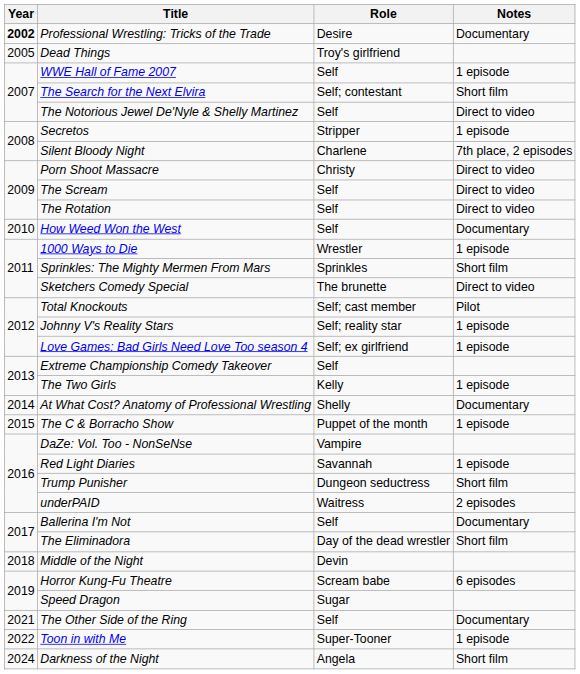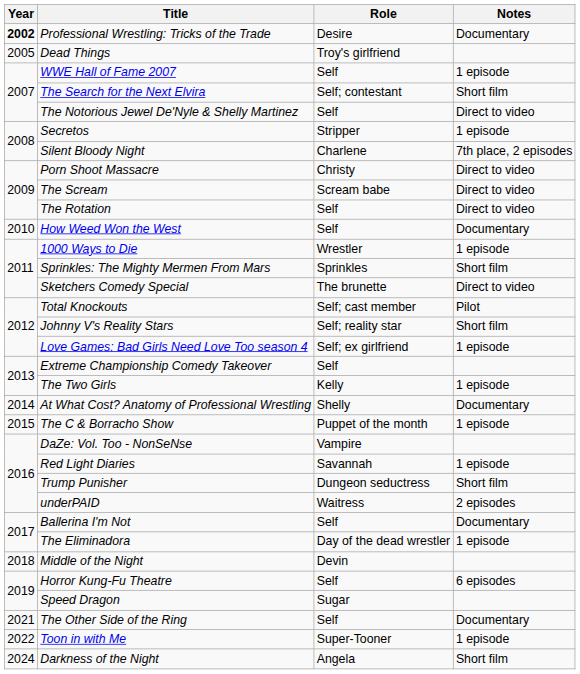 <table class="wikitable">
 <tr>
 <th>Year</th>
 <th>Title</th>
 <th>Role</th>
 <th>Notes</th>
 </tr>
 <tr>
 <td><strong>2002</strong></td>
 <td><em>Professional Wrestling: Tricks of the Trade</em></td>
 <td>Desire</td>
 <td>Documentary</td>
 </tr>
 <tr>
 <td>2005</td>
 <td><em>Dead Things</em></td>
 <td>Troy's girlfriend</td>
 <td></td>
 </tr>
 <tr>
 <td rowspan="3">2007</td>
 <td><em><a href='#'>WWE Hall of Fame 2007</a></em></td>
 <td>Self</td>
 <td>1 episode</td>
 </tr>
 <tr>
 <td><em><a href='#'>The Search for the Next Elvira</a></em></td>
 <td>Self; contestant</td>
 <td>Short film</td>
 </tr>
 <tr>
 <td><em>The Notorious Jewel De'Nyle & Shelly Martinez</em></td>
 <td>Self</td>
 <td>Direct to video</td>
 </tr>
 <tr>
 <td rowspan="2">2008</td>
 <td><em>Secretos</em></td>
 <td>Stripper</td>
 <td>1 episode</td>
 </tr>
 <tr>
 <td><em>Silent Bloody Night</em></td>
 <td>Charlene</td>
 <td>7th place, 2 episodes</td>
 </tr>
 <tr>
 <td rowspan="3">2009</td>
 <td><em>Porn Shoot Massacre</em></td>
 <td>Christy</td>
 <td>Direct to video</td>
 </tr>
 <tr>
 <td><em>The Scream</em></td>
-<td>Self</td>
+<td>Scream babe</td>
 <td>Direct to video</td>
 </tr>
 <tr>
 <td><em>The Rotation</em></td>
 <td>Self</td>
 <td>Direct to video</td>
 </tr>
 <tr>
 <td>2010</td>
 <td><em><a href='#'>How Weed Won the West</a></em></td>
 <td>Self</td>
 <td>Documentary</td>
 </tr>
 <tr>
 <td rowspan="3">2011</td>
 <td><em><a href='#'>1000 Ways to Die</a></em></td>
 <td>Wrestler</td>
 <td>1 episode</td>
 </tr>
 <tr>
 <td><em>Sprinkles: The Mighty Mermen From Mars</em></td>
 <td>Sprinkles</td>
 <td>Short film</td>
 </tr>
 <tr>
 <td><em>Sketchers Comedy Special</em></td>
 <td>The brunette</td>
 <td>Direct to video</td>
 </tr>
 <tr>
 <td rowspan="3">2012</td>
 <td><em>Total Knockouts</em></td>
 <td>Self; cast member</td>
 <td>Pilot</td>
 </tr>
 <tr>
 <td><em>Johnny V's Reality Stars</em></td>
 <td>Self; reality star</td>
-<td>1 episode</td>
+<td>Short film</td>
 </tr>
 <tr>
 <td><em><a href='#'>Love Games: Bad Girls Need Love Too season 4</a></em></td>
 <td>Self; ex girlfriend</td>
 <td>1 episode</td>
 </tr>
 <tr>
 <td rowspan="2">2013</td>
 <td><em>Extreme Championship Comedy Takeover</em></td>
 <td>Self</td>
 <td></td>
 </tr>
 <tr>
 <td><em>The Two Girls</em></td>
 <td>Kelly</td>
 <td>1 episode</td>
 </tr>
 <tr>
 <td>2014</td>
 <td><em>At What Cost? Anatomy of Professional Wrestling</em></td>
 <td>Shelly</td>
 <td>Documentary</td>
 </tr>
 <tr>
 <td>2015</td>
 <td><em>The C & Borracho Show</em></td>
 <td>Puppet of the month</td>
 <td>1 episode</td>
 </tr>
 <tr>
 <td rowspan="4">2016</td>
 <td><em>DaZe: Vol. Too - NonSeNse</em></td>
 <td>Vampire</td>
 <td></td>
 </tr>
 <tr>
 <td><em>Red Light Diaries</em></td>
 <td>Savannah</td>
 <td>1 episode</td>
 </tr>
 <tr>
 <td><em>Trump Punisher</em></td>
 <td>Dungeon seductress</td>
 <td>Short film</td>
 </tr>
 <tr>
 <td><em>underPAID</em></td>
 <td>Waitress</td>
 <td>2 episodes</td>
 </tr>
 <tr>
 <td rowspan="2">2017</td>
 <td><em>Ballerina I'm Not</em></td>
 <td>Self</td>
 <td>Documentary</td>
 </tr>
 <tr>
 <td><em>The Eliminadora</em></td>
 <td>Day of the dead wrestler</td>
-<td>Short film</td>
+<td>1 episode</td>
 </tr>
 <tr>
 <td>2018</td>
 <td><em>Middle of the Night</em></td>
 <td>Devin</td>
 <td></td>
 </tr>
 <tr>
 <td rowspan="2">2019</td>
 <td><em>Horror Kung-Fu Theatre</em></td>
-<td>Scream babe</td>
+<td>Self</td>
 <td>6 episodes</td>
 </tr>
 <tr>
 <td><em>Speed Dragon</em></td>
 <td>Sugar</td>
 <td></td>
 </tr>
 <tr>
 <td>2021</td>
 <td><em>The Other Side of the Ring</em></td>
 <td>Self</td>
 <td>Documentary</td>
 </tr>
 <tr>
 <td>2022</td>
 <td><em><a href='#'>Toon in with Me</a></em></td>
 <td>Super-Tooner</td>
 <td>1 episode</td>
 </tr>
 <tr>
 <td>2024</td>
 <td><em>Darkness of the Night</em></td>
 <td>Angela</td>
 <td>Short film</td>
 </tr>
 </table>
